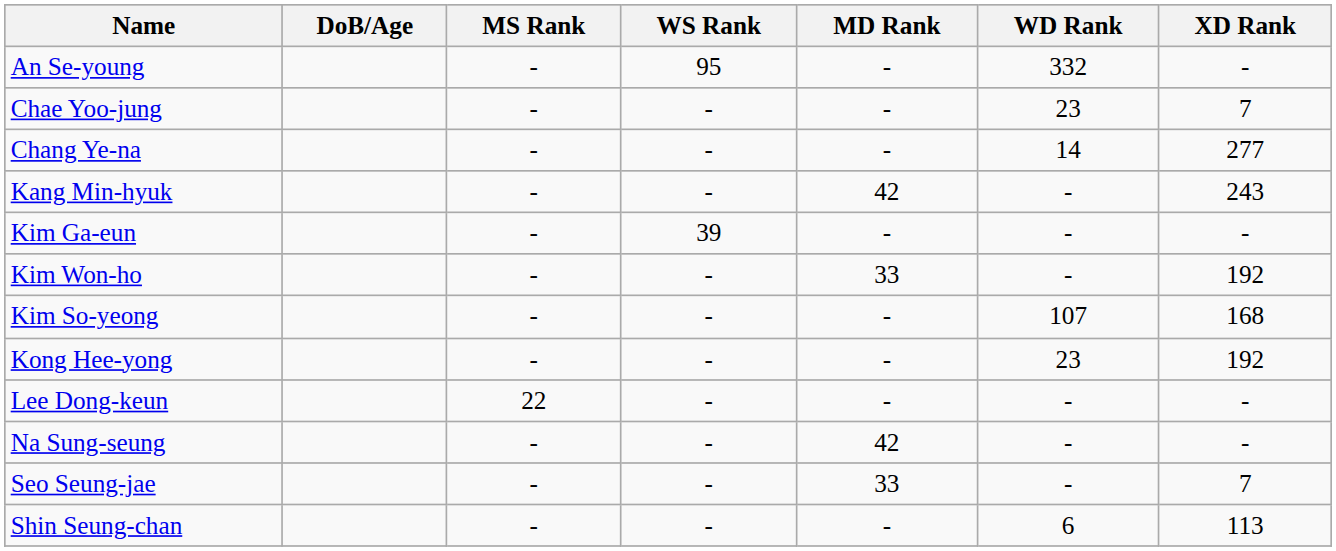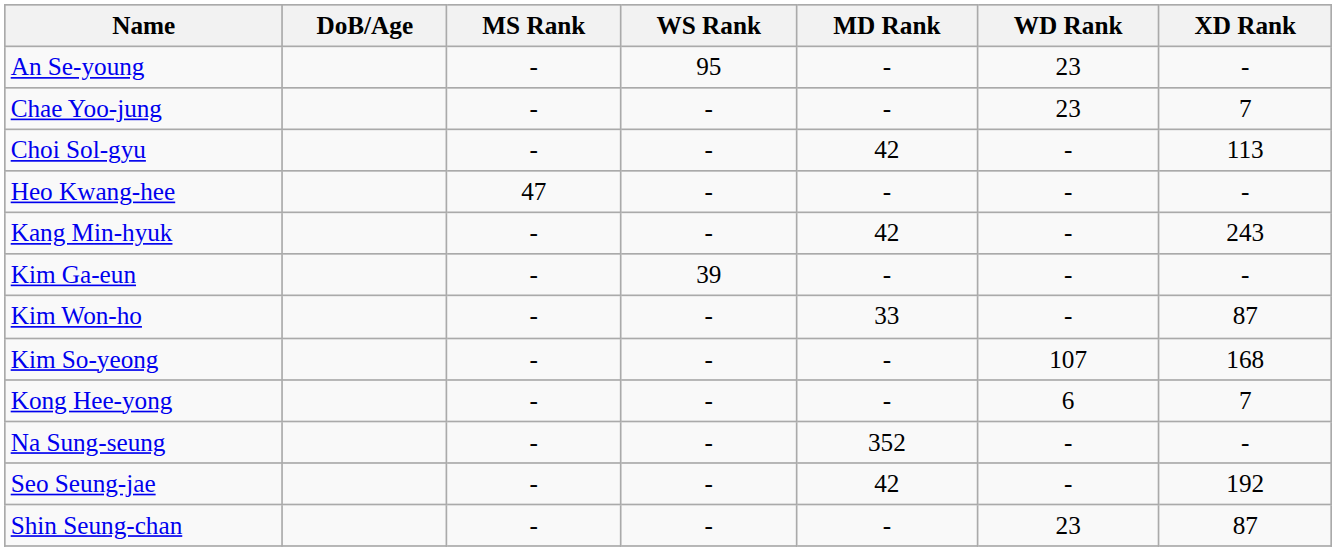 <table class="wikitable"  style="width:800px; font-size:95%; text-align:center">
 <tr>
 <th align="left">Name</th>
 <th align="left">DoB/Age</th>
 <th align="left">MS Rank</th>
 <th align="left">WS Rank</th>
 <th align="left">MD Rank</th>
 <th align="left">WD Rank</th>
 <th align="left">XD Rank</th>
 </tr>
 <tr>
 <td align="left"><a href='#'>An Se-young</a></td>
 <td align="left"></td>
 <td>-</td>
 <td>95</td>
 <td>-</td>
-<td>332</td>
+<td>23</td>
 <td>-</td>
 </tr>
 <tr>
 <td align="left"><a href='#'>Chae Yoo-jung</a></td>
 <td align="left"></td>
 <td>-</td>
 <td>-</td>
 <td>-</td>
 <td>23</td>
 <td>7</td>
 </tr>
 <tr>
-<td align="left"><a href='#'>Chang Ye-na</a></td>
+<td align="left"><a href='#'>Choi Sol-gyu</a></td>
 <td align="left"></td>
 <td>-</td>
 <td>-</td>
+<td>42</td>
 <td>-</td>
-<td>14</td>
-<td>277</td>
+<td>113</td>
+</tr>
+<tr>
+<td align="left"><a href='#'>Heo Kwang-hee</a></td>
+<td align="left"></td>
+<td>47</td>
+<td>-</td>
+<td>-</td>
+<td>-</td>
+<td>-</td>
 </tr>
 <tr>
 <td align="left"><a href='#'>Kang Min-hyuk</a></td>
 <td align="left"></td>
 <td>-</td>
 <td>-</td>
 <td>42</td>
 <td>-</td>
 <td>243</td>
 </tr>
 <tr>
 <td align="left"><a href='#'>Kim Ga-eun</a></td>
 <td align="left"></td>
 <td>-</td>
 <td>39</td>
 <td>-</td>
 <td>-</td>
 <td>-</td>
 </tr>
 <tr>
 <td align="left"><a href='#'>Kim Won-ho</a></td>
 <td align="left"></td>
 <td>-</td>
 <td>-</td>
 <td>33</td>
 <td>-</td>
-<td>192</td>
+<td>87</td>
 </tr>
 <tr>
 <td align="left"><a href='#'>Kim So-yeong</a></td>
 <td align="left"></td>
 <td>-</td>
 <td>-</td>
 <td>-</td>
 <td>107</td>
 <td>168</td>
 </tr>
 <tr>
 <td align="left"><a href='#'>Kong Hee-yong</a></td>
 <td align="left"></td>
 <td>-</td>
 <td>-</td>
 <td>-</td>
-<td>23</td>
-<td>192</td>
-</tr>
-<tr>
-<td align="left"><a href='#'>Lee Dong-keun</a></td>
-<td align="left"></td>
-<td>22</td>
-<td>-</td>
-<td>-</td>
-<td>-</td>
-<td>-</td>
+<td>6</td>
+<td>7</td>
 </tr>
 <tr>
 <td align="left"><a href='#'>Na Sung-seung</a></td>
 <td align="left"></td>
 <td>-</td>
 <td>-</td>
-<td>42</td>
+<td>352</td>
 <td>-</td>
 <td>-</td>
 </tr>
 <tr>
 <td align="left"><a href='#'>Seo Seung-jae</a></td>
 <td align="left"></td>
 <td>-</td>
 <td>-</td>
-<td>33</td>
+<td>42</td>
 <td>-</td>
-<td>7</td>
+<td>192</td>
 </tr>
 <tr>
 <td align="left"><a href='#'>Shin Seung-chan</a></td>
 <td align="left"></td>
 <td>-</td>
 <td>-</td>
 <td>-</td>
-<td>6</td>
-<td>113</td>
+<td>23</td>
+<td>87</td>
 </tr>
 </table>
